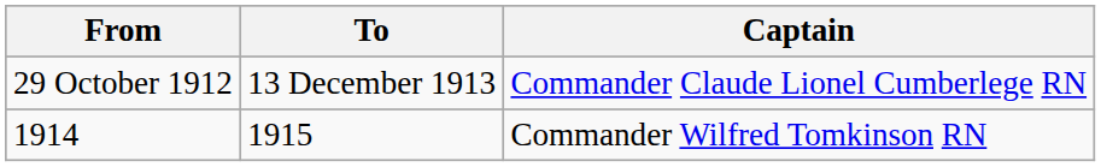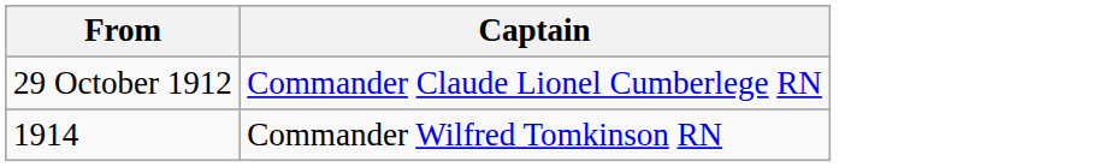 <table class="wikitable" style="text-align:left">
 <tr>
 <th>From</th>
-<th>To</th>
 <th>Captain</th>
 </tr>
 <tr>
 <td>29 October 1912</td>
-<td>13 December 1913</td>
 <td><a href='#'>Commander</a> <a href='#'>Claude Lionel Cumberlege</a> <a href='#'>RN</a></td>
 </tr>
 <tr>
 <td>1914</td>
-<td>1915</td>
 <td>Commander <a href='#'>Wilfred Tomkinson</a> <a href='#'>RN</a></td>
 </tr>
 </table>
